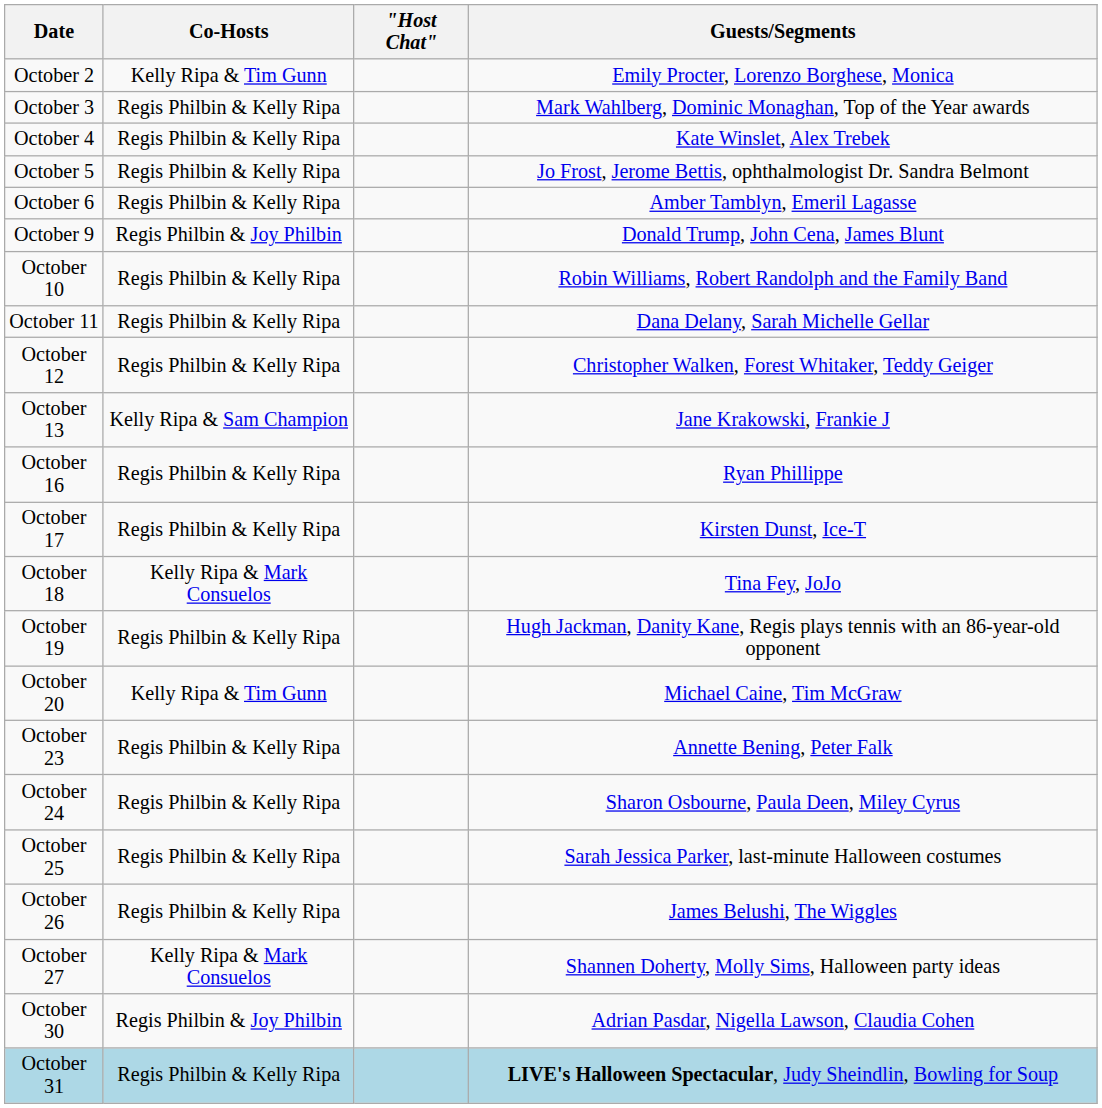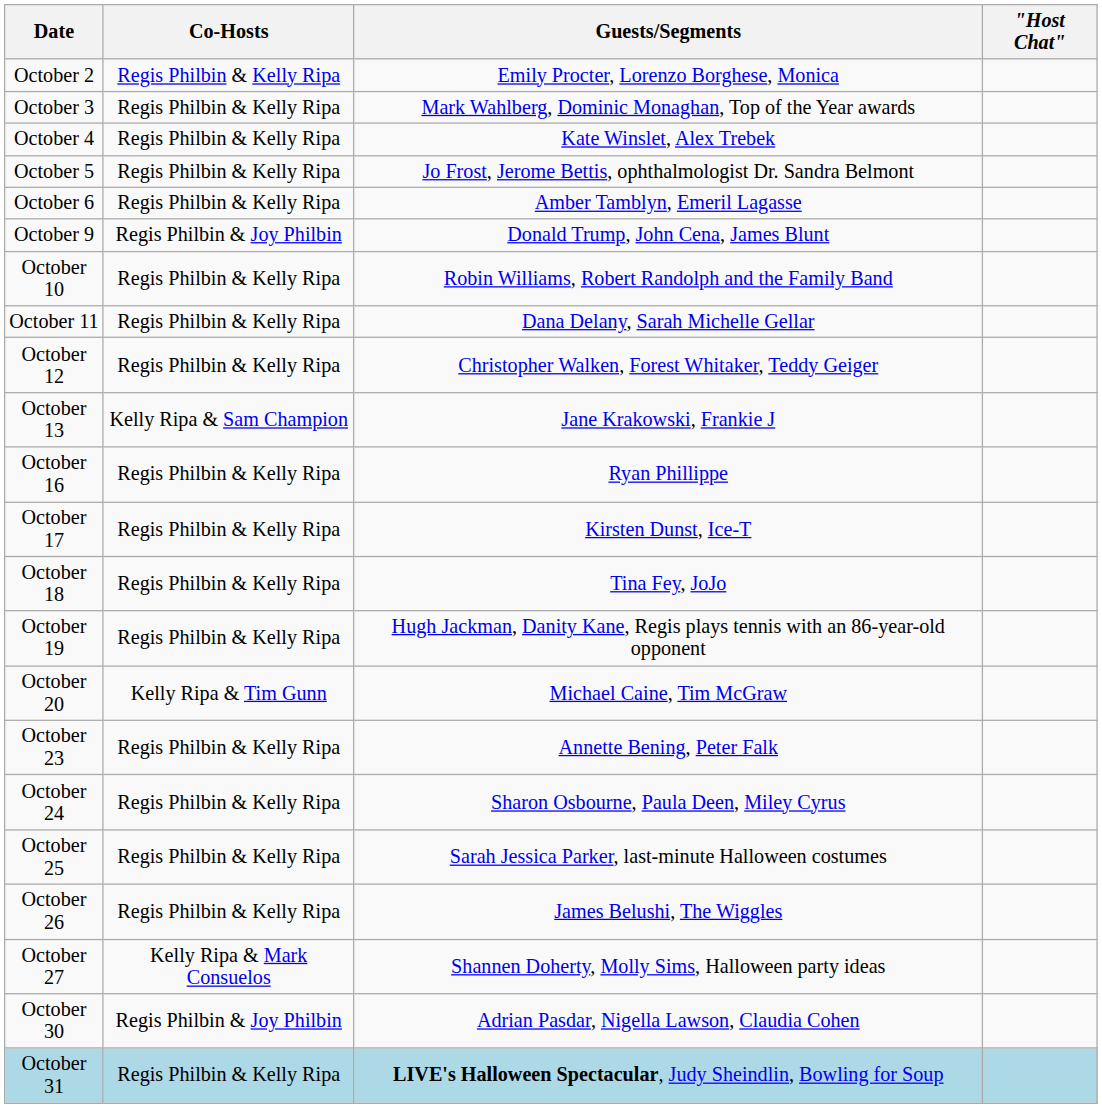 <table class="wikitable sortable" border="1" style="text-align:center">
 <tr>
 <th>Date</th>
 <th>Co-Hosts</th>
+<th>Guests/Segments</th>
 <th><em>"Host Chat"</em></th>
-<th>Guests/Segments</th>
 </tr>
 <tr>
 <td>October 2</td>
-<td>Kelly Ripa & <a href='#'>Tim Gunn</a></td>
+<td><a href='#'>Regis Philbin</a> & <a href='#'>Kelly Ripa</a></td>
+<td><a href='#'>Emily Procter</a>, <a href='#'>Lorenzo Borghese</a>, <a href='#'>Monica</a></td>
 <td></td>
-<td><a href='#'>Emily Procter</a>, <a href='#'>Lorenzo Borghese</a>, <a href='#'>Monica</a></td>
 </tr>
 <tr>
 <td>October 3</td>
 <td>Regis Philbin & Kelly Ripa</td>
+<td><a href='#'>Mark Wahlberg</a>, <a href='#'>Dominic Monaghan</a>, Top of the Year awards</td>
 <td></td>
-<td><a href='#'>Mark Wahlberg</a>, <a href='#'>Dominic Monaghan</a>, Top of the Year awards</td>
 </tr>
 <tr>
 <td>October 4</td>
 <td>Regis Philbin & Kelly Ripa</td>
+<td><a href='#'>Kate Winslet</a>, <a href='#'>Alex Trebek</a></td>
 <td></td>
-<td><a href='#'>Kate Winslet</a>, <a href='#'>Alex Trebek</a></td>
 </tr>
 <tr>
 <td>October 5</td>
 <td>Regis Philbin & Kelly Ripa</td>
+<td><a href='#'>Jo Frost</a>, <a href='#'>Jerome Bettis</a>, ophthalmologist Dr. Sandra Belmont</td>
 <td></td>
-<td><a href='#'>Jo Frost</a>, <a href='#'>Jerome Bettis</a>, ophthalmologist Dr. Sandra Belmont</td>
 </tr>
 <tr>
 <td>October 6</td>
 <td>Regis Philbin & Kelly Ripa</td>
+<td><a href='#'>Amber Tamblyn</a>, <a href='#'>Emeril Lagasse</a></td>
 <td></td>
-<td><a href='#'>Amber Tamblyn</a>, <a href='#'>Emeril Lagasse</a></td>
 </tr>
 <tr>
 <td>October 9</td>
 <td>Regis Philbin & <a href='#'>Joy Philbin</a></td>
+<td><a href='#'>Donald Trump</a>, <a href='#'>John Cena</a>, <a href='#'>James Blunt</a></td>
 <td></td>
-<td><a href='#'>Donald Trump</a>, <a href='#'>John Cena</a>, <a href='#'>James Blunt</a></td>
 </tr>
 <tr>
 <td>October 10</td>
 <td>Regis Philbin & Kelly Ripa</td>
+<td><a href='#'>Robin Williams</a>, <a href='#'>Robert Randolph and the Family Band</a></td>
 <td></td>
-<td><a href='#'>Robin Williams</a>, <a href='#'>Robert Randolph and the Family Band</a></td>
 </tr>
 <tr>
 <td>October 11</td>
 <td>Regis Philbin & Kelly Ripa</td>
+<td><a href='#'>Dana Delany</a>, <a href='#'>Sarah Michelle Gellar</a></td>
 <td></td>
-<td><a href='#'>Dana Delany</a>, <a href='#'>Sarah Michelle Gellar</a></td>
 </tr>
 <tr>
 <td>October 12</td>
 <td>Regis Philbin & Kelly Ripa</td>
+<td><a href='#'>Christopher Walken</a>, <a href='#'>Forest Whitaker</a>, <a href='#'>Teddy Geiger</a></td>
 <td></td>
-<td><a href='#'>Christopher Walken</a>, <a href='#'>Forest Whitaker</a>, <a href='#'>Teddy Geiger</a></td>
 </tr>
 <tr>
 <td>October 13</td>
 <td>Kelly Ripa & <a href='#'>Sam Champion</a></td>
+<td><a href='#'>Jane Krakowski</a>, <a href='#'>Frankie J</a></td>
 <td></td>
-<td><a href='#'>Jane Krakowski</a>, <a href='#'>Frankie J</a></td>
 </tr>
 <tr>
 <td>October 16</td>
 <td>Regis Philbin & Kelly Ripa</td>
+<td><a href='#'>Ryan Phillippe</a></td>
 <td></td>
-<td><a href='#'>Ryan Phillippe</a></td>
 </tr>
 <tr>
 <td>October 17</td>
 <td>Regis Philbin & Kelly Ripa</td>
+<td><a href='#'>Kirsten Dunst</a>, <a href='#'>Ice-T</a></td>
 <td></td>
-<td><a href='#'>Kirsten Dunst</a>, <a href='#'>Ice-T</a></td>
 </tr>
 <tr>
 <td>October 18</td>
-<td>Kelly Ripa & <a href='#'>Mark Consuelos</a></td>
+<td>Regis Philbin & Kelly Ripa</td>
+<td><a href='#'>Tina Fey</a>, <a href='#'>JoJo</a></td>
 <td></td>
-<td><a href='#'>Tina Fey</a>, <a href='#'>JoJo</a></td>
 </tr>
 <tr>
 <td>October 19</td>
 <td>Regis Philbin & Kelly Ripa</td>
+<td><a href='#'>Hugh Jackman</a>, <a href='#'>Danity Kane</a>, Regis plays tennis with an 86-year-old opponent</td>
 <td></td>
-<td><a href='#'>Hugh Jackman</a>, <a href='#'>Danity Kane</a>, Regis plays tennis with an 86-year-old opponent</td>
 </tr>
 <tr>
 <td>October 20</td>
 <td>Kelly Ripa & <a href='#'>Tim Gunn</a></td>
+<td><a href='#'>Michael Caine</a>, <a href='#'>Tim McGraw</a></td>
 <td></td>
-<td><a href='#'>Michael Caine</a>, <a href='#'>Tim McGraw</a></td>
 </tr>
 <tr>
 <td>October 23</td>
 <td>Regis Philbin & Kelly Ripa</td>
+<td><a href='#'>Annette Bening</a>, <a href='#'>Peter Falk</a></td>
 <td></td>
-<td><a href='#'>Annette Bening</a>, <a href='#'>Peter Falk</a></td>
 </tr>
 <tr>
 <td>October 24</td>
 <td>Regis Philbin & Kelly Ripa</td>
+<td><a href='#'>Sharon Osbourne</a>, <a href='#'>Paula Deen</a>, <a href='#'>Miley Cyrus</a></td>
 <td></td>
-<td><a href='#'>Sharon Osbourne</a>, <a href='#'>Paula Deen</a>, <a href='#'>Miley Cyrus</a></td>
 </tr>
 <tr>
 <td>October 25</td>
 <td>Regis Philbin & Kelly Ripa</td>
+<td><a href='#'>Sarah Jessica Parker</a>, last-minute Halloween costumes</td>
 <td></td>
-<td><a href='#'>Sarah Jessica Parker</a>, last-minute Halloween costumes</td>
 </tr>
 <tr>
 <td>October 26</td>
 <td>Regis Philbin & Kelly Ripa</td>
+<td><a href='#'>James Belushi</a>, <a href='#'>The Wiggles</a></td>
 <td></td>
-<td><a href='#'>James Belushi</a>, <a href='#'>The Wiggles</a></td>
 </tr>
 <tr>
 <td>October 27</td>
 <td>Kelly Ripa & <a href='#'>Mark Consuelos</a></td>
+<td><a href='#'>Shannen Doherty</a>, <a href='#'>Molly Sims</a>, Halloween party ideas</td>
 <td></td>
-<td><a href='#'>Shannen Doherty</a>, <a href='#'>Molly Sims</a>, Halloween party ideas</td>
 </tr>
 <tr>
 <td>October 30</td>
 <td>Regis Philbin & <a href='#'>Joy Philbin</a></td>
+<td><a href='#'>Adrian Pasdar</a>, <a href='#'>Nigella Lawson</a>, <a href='#'>Claudia Cohen</a></td>
 <td></td>
-<td><a href='#'>Adrian Pasdar</a>, <a href='#'>Nigella Lawson</a>, <a href='#'>Claudia Cohen</a></td>
 </tr>
 <tr bgcolor=lightblue>
 <td>October 31</td>
 <td>Regis Philbin & Kelly Ripa</td>
+<td><strong>LIVE's Halloween Spectacular</strong>, <a href='#'>Judy Sheindlin</a>, <a href='#'>Bowling for Soup</a></td>
 <td></td>
-<td><strong>LIVE's Halloween Spectacular</strong>, <a href='#'>Judy Sheindlin</a>, <a href='#'>Bowling for Soup</a></td>
 </tr>
 </table>
